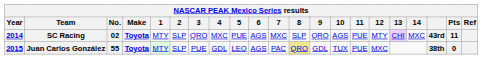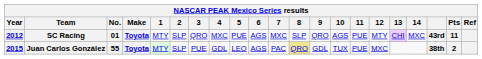 <table class="wikitable" style="text-align:center; font-size:75%">
 <tr>
 <th colspan=24><a href='#'>NASCAR PEAK Mexico Series</a> results</th>
 </tr>
 <tr>
 <th>Year</th>
 <th>Team</th>
 <th>No.</th>
 <th>Make</th>
 <th>1</th>
 <th>2</th>
 <th>3</th>
 <th>4</th>
 <th>5</th>
 <th>6</th>
 <th>7</th>
 <th>8</th>
 <th>9</th>
 <th>10</th>
 <th>11</th>
 <th>12</th>
 <th>13</th>
 <th>14</th>
 <th></th>
 <th>Pts</th>
 <th>Ref</th>
 </tr>
 <tr>
-<th><a href='#'>2014</a></th>
+<th><a href='#'>2012</a></th>
 <th>SC Racing</th>
-<th>02</th>
+<th>01</th>
 <th><a href='#'>Toyota</a></th>
 <td><a href='#'>MTY</a></td>
 <td><a href='#'>SLP</a></td>
 <td><a href='#'>QRO</a></td>
 <td><a href='#'>MXC</a></td>
 <td><a href='#'>PUE</a></td>
 <td><a href='#'>AGS</a></td>
 <td><a href='#'>MXC</a></td>
 <td><a href='#'>SLP</a></td>
 <td><a href='#'>QRO</a></td>
 <td><a href='#'>AGS</a></td>
 <td><a href='#'>PUE</a></td>
 <td><a href='#'>MTY</a></td>
 <td style="background:#EFCFFF;"><a href='#'>CHI</a><br></td>
 <td><a href='#'>MXC</a></td>
 <th>43rd</th>
 <th>11</th>
 <th></th>
 </tr>
 <tr>
 <th><a href='#'>2015</a></th>
 <th>Juan Carlos González</th>
 <th>55</th>
 <th><a href='#'>Toyota</a></th>
 <td style="background:#DFFFDF;"><a href='#'>MTY</a><br></td>
 <td><a href='#'>SLP</a></td>
 <td><a href='#'>PUE</a></td>
 <td><a href='#'>GDL</a></td>
 <td><a href='#'>LEO</a></td>
 <td><a href='#'>AGS</a></td>
 <td><a href='#'>PAC</a></td>
 <td style="background: khaki;"><a href='#'>QRO</a></td>
 <td><a href='#'>GDL</a></td>
 <td><a href='#'>TUX</a></td>
 <td><a href='#'>PUE</a></td>
 <td><a href='#'>MXC</a></td>
 <td colspan=2></td>
 <th>38th</th>
-<th>0</th>
+<th>2</th>
 <th></th>
 </tr>
 </table>
